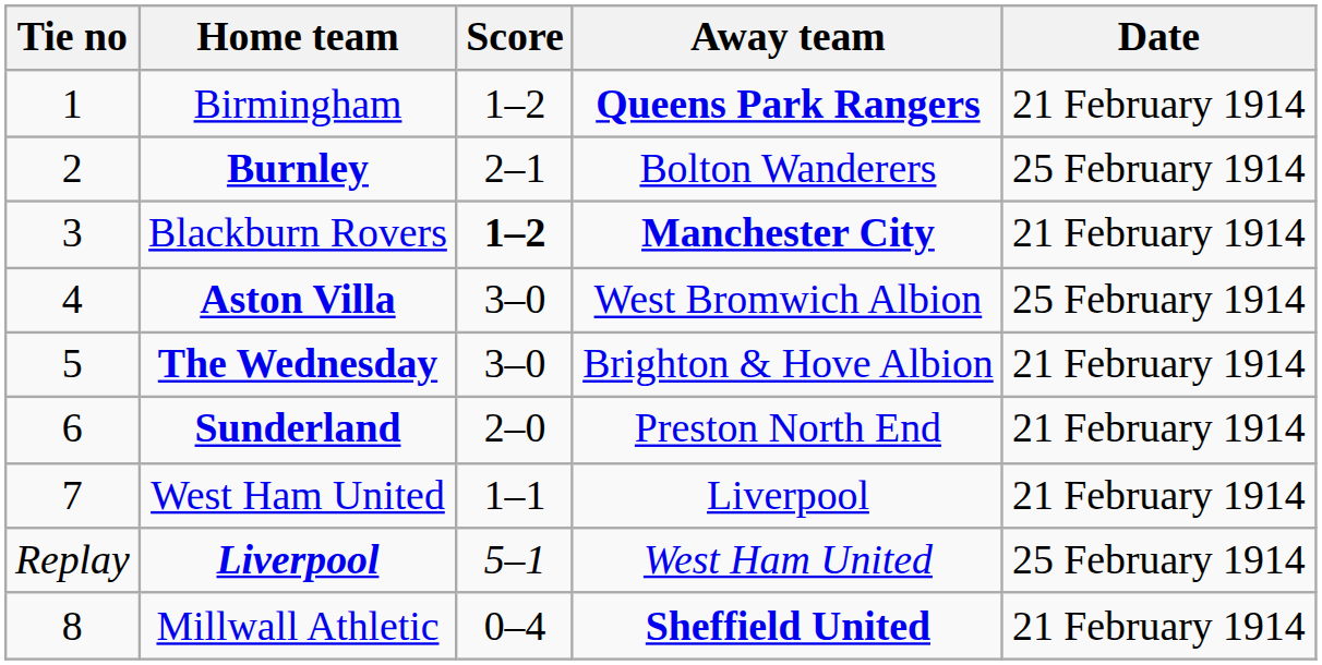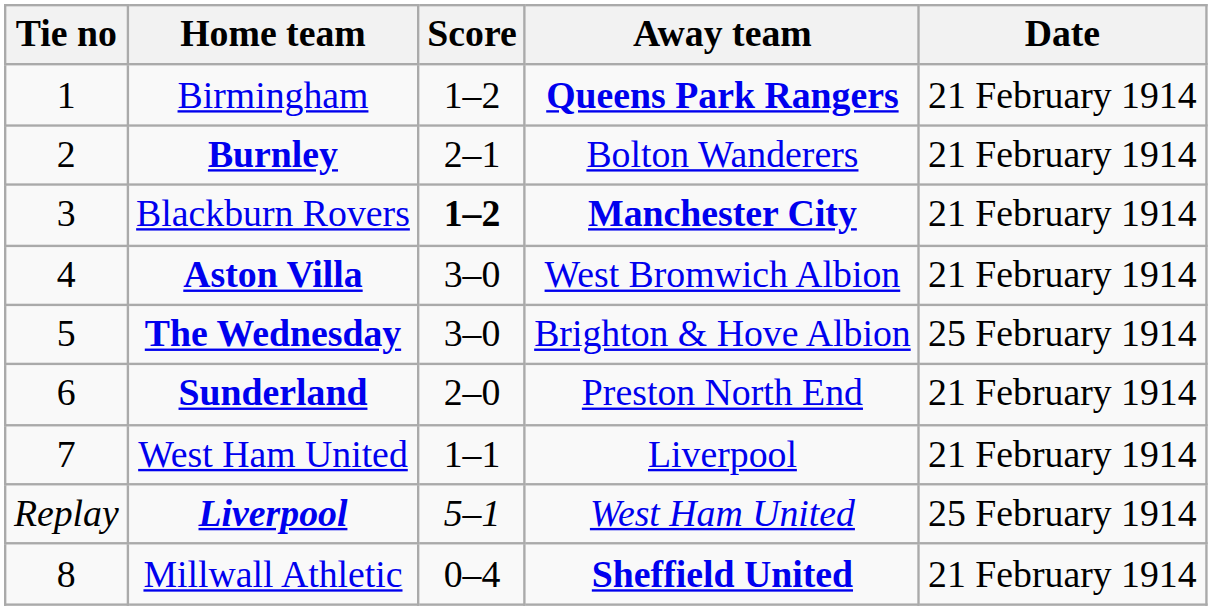 <table class="wikitable" style="text-align: center">
 <tr>
 <th>Tie no</th>
 <th>Home team</th>
 <th>Score</th>
 <th>Away team</th>
 <th>Date</th>
 </tr>
 <tr>
 <td>1</td>
 <td><a href='#'>Birmingham</a></td>
 <td>1–2</td>
 <td><strong><a href='#'>Queens Park Rangers</a></strong></td>
 <td>21 February 1914</td>
 </tr>
 <tr>
 <td>2</td>
 <td><strong><a href='#'>Burnley</a></strong></td>
 <td>2–1</td>
 <td><a href='#'>Bolton Wanderers</a></td>
-<td>25 February 1914</td>
+<td>21 February 1914</td>
 </tr>
 <tr>
 <td>3</td>
 <td><a href='#'>Blackburn Rovers</a></td>
 <td><strong>1–2</strong></td>
 <td><strong><a href='#'>Manchester City</a></strong></td>
 <td>21 February 1914</td>
 </tr>
 <tr>
 <td>4</td>
 <td><strong><a href='#'>Aston Villa</a></strong></td>
 <td>3–0</td>
 <td><a href='#'>West Bromwich Albion</a></td>
-<td>25 February 1914</td>
+<td>21 February 1914</td>
 </tr>
 <tr>
 <td>5</td>
 <td><strong><a href='#'>The Wednesday</a></strong></td>
 <td>3–0</td>
 <td><a href='#'>Brighton & Hove Albion</a></td>
-<td>21 February 1914</td>
+<td>25 February 1914</td>
 </tr>
 <tr>
 <td>6</td>
 <td><strong><a href='#'>Sunderland</a></strong></td>
 <td>2–0</td>
 <td><a href='#'>Preston North End</a></td>
 <td>21 February 1914</td>
 </tr>
 <tr>
 <td>7</td>
 <td><a href='#'>West Ham United</a></td>
 <td>1–1</td>
 <td><a href='#'>Liverpool</a></td>
 <td>21 February 1914</td>
 </tr>
 <tr>
 <td><em>Replay</em></td>
 <td><strong><em><a href='#'>Liverpool</a></em></strong></td>
 <td><em>5–1</em></td>
 <td><em><a href='#'>West Ham United</a></em></td>
 <td>25 February 1914</td>
 </tr>
 <tr>
 <td>8</td>
 <td><a href='#'>Millwall Athletic</a></td>
 <td>0–4</td>
 <td><strong><a href='#'>Sheffield United</a></strong></td>
 <td>21 February 1914</td>
 </tr>
 </table>
